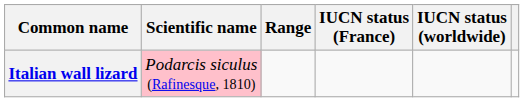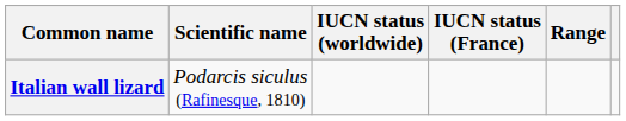 <table class="wikitable" style="text-align: center;">
 <tr>
 <th scope="col">Common name</th>
 <th scope="col">Scientific name</th>
+<th scope="col">IUCN status<br>(worldwide)</th>
+<th scope="col">IUCN status<br>(France)</th>
 <th scope="col">Range</th>
-<th scope="col">IUCN status<br>(France)</th>
-<th scope="col">IUCN status<br>(worldwide)</th>
 <th scope="col"></th>
 </tr>
 <tr>
 <th scope="row"><a href='#'>Italian wall lizard</a><br></th>
-<td style="background: pink;"><em>Podarcis siculus</em><br><small>(<a href='#'>Rafinesque</a>, 1810)</small></td>
+<td><em>Podarcis siculus</em><br><small>(<a href='#'>Rafinesque</a>, 1810)</small></td>
 <td></td>
 <td></td>
 <td></td>
 <td></td>
 </tr>
 </table>
